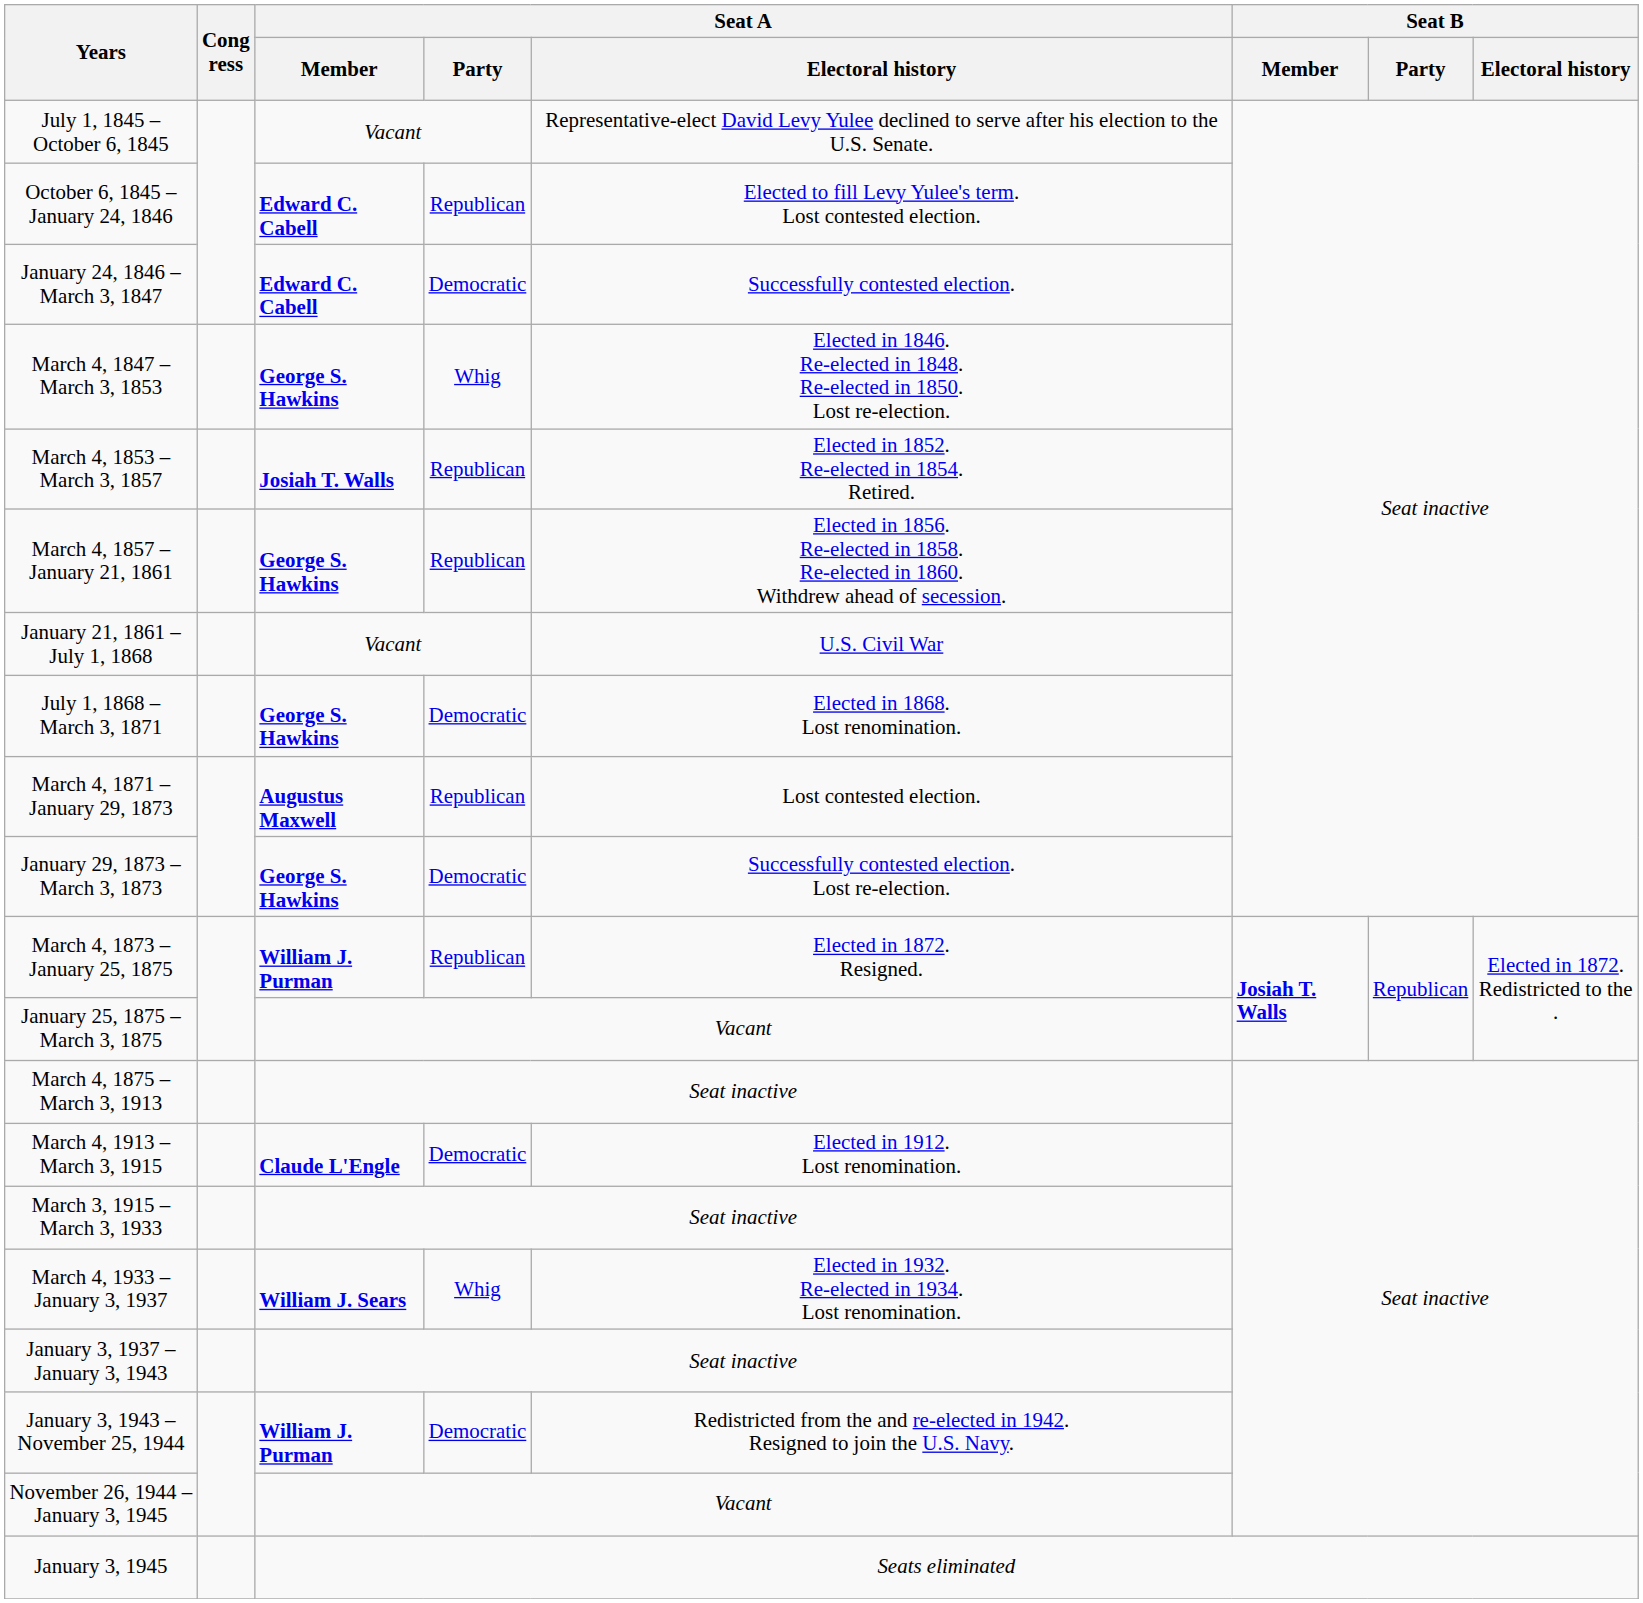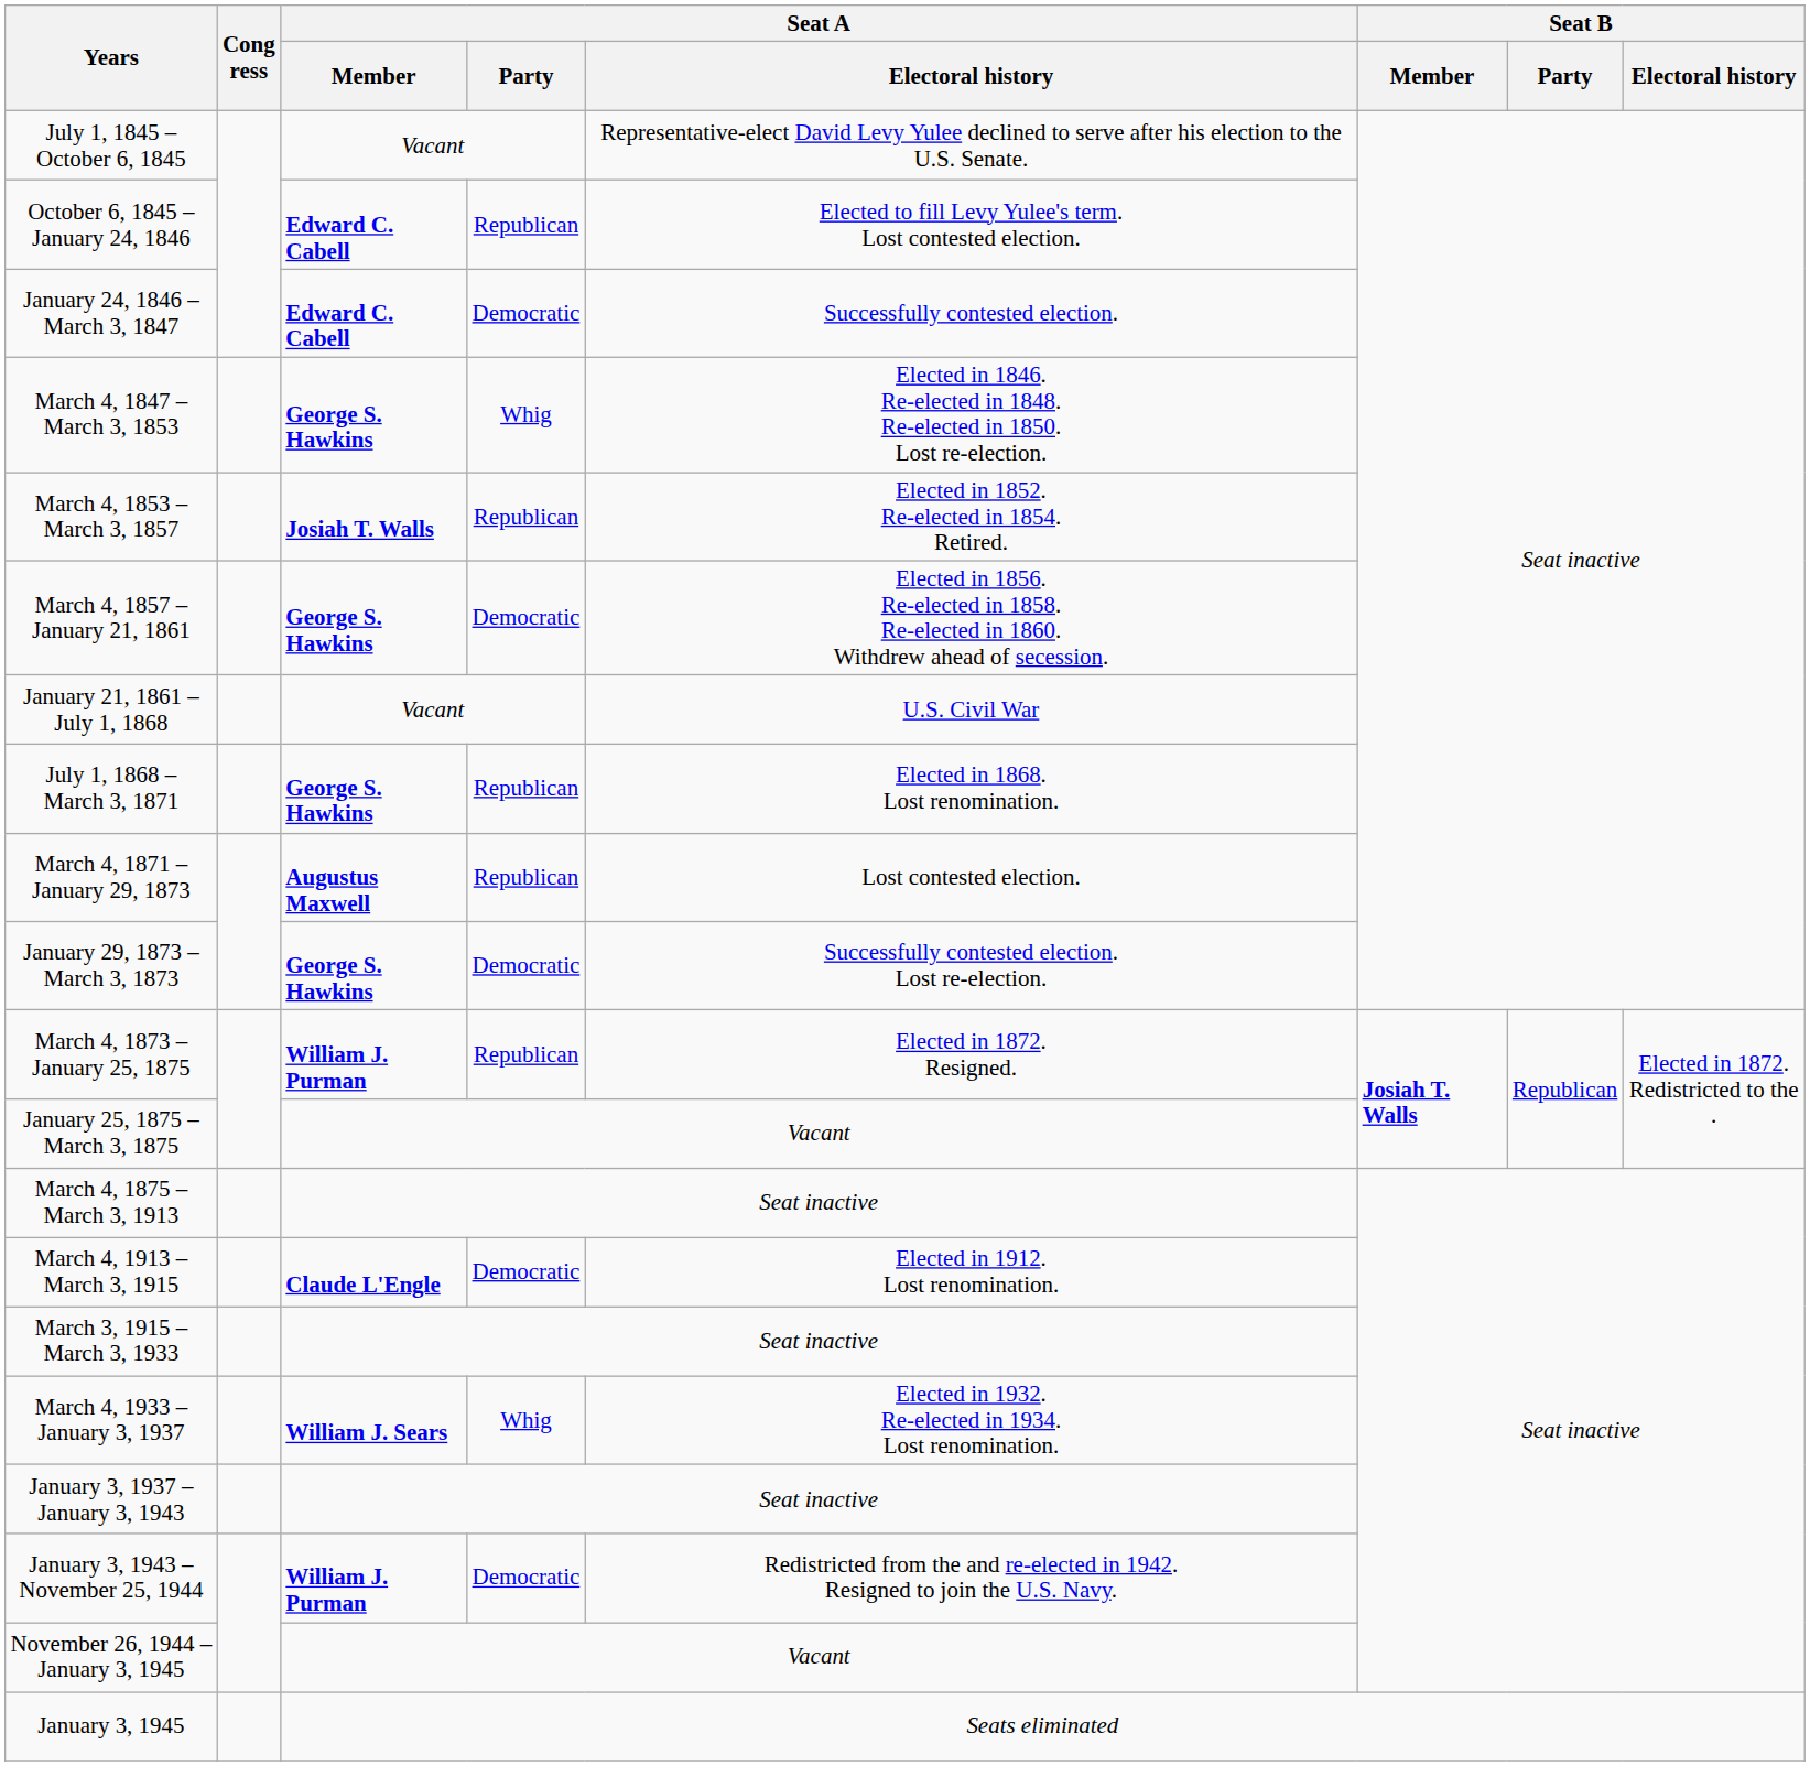 <table class="wikitable" style="text-align:center">
 <tr>
 <th rowspan=2>Years</th>
 <th rowspan=2>Cong<br>ress</th>
 <th colspan=3>Seat A</th>
 <th colspan=3>Seat B</th>
 </tr>
 <tr style="height:3em">
 <th>Member</th>
 <th>Party</th>
 <th>Electoral history</th>
 <th>Member</th>
 <th>Party</th>
 <th>Electoral history</th>
 </tr>
 <tr style="height:3em">
 <td nowrap>July 1, 1845 –<br>October 6, 1845</td>
 <td rowspan=3></td>
 <td colspan=2><em>Vacant</em></td>
 <td>Representative-elect <a href='#'>David Levy Yulee</a> declined to serve after his election to the U.S. Senate.</td>
 <td rowspan=10; colspan=3><em>Seat inactive</em></td>
 </tr>
 <tr style="height:3em">
 <td nowrap>October 6, 1845 –<br>January 24, 1846</td>
 <td align=left><br><strong><a href='#'>Edward C. Cabell</a><br></strong></td>
 <td><a href='#'>Republican</a></td>
 <td><a href='#'>Elected to fill Levy Yulee's term</a>.<br>Lost contested election.</td>
 </tr>
 <tr style="height:3em">
 <td nowrap>January 24, 1846 –<br>March 3, 1847</td>
 <td align=left><br><strong><a href='#'>Edward C. Cabell</a><br></strong></td>
 <td><a href='#'>Democratic</a></td>
 <td><a href='#'>Successfully contested election</a>.<br></td>
 </tr>
 <tr style="height:3em">
 <td nowrap>March 4, 1847 –<br>March 3, 1853</td>
 <td><br></td>
 <td align=left><br><strong><a href='#'>George S. Hawkins</a></strong><br></td>
 <td><a href='#'>Whig</a></td>
 <td><a href='#'>Elected in 1846</a>.<br><a href='#'>Re-elected in 1848</a>.<br><a href='#'>Re-elected in 1850</a>.<br>Lost re-election.</td>
 </tr>
 <tr style="height:3em">
 <td nowrap>March 4, 1853 –<br>March 3, 1857</td>
 <td></td>
 <td align=left><br><strong><a href='#'>Josiah T. Walls</a></strong><br></td>
 <td><a href='#'>Republican</a></td>
 <td><a href='#'>Elected in 1852</a>.<br><a href='#'>Re-elected in 1854</a>.<br>Retired.</td>
 </tr>
 <tr style="height:3em">
 <td nowrap>March 4, 1857 –<br>January 21, 1861</td>
 <td></td>
 <td align=left><br><strong><a href='#'>George S. Hawkins</a></strong><br></td>
-<td><a href='#'>Republican</a></td>
+<td><a href='#'>Democratic</a></td>
 <td><a href='#'>Elected in 1856</a>.<br><a href='#'>Re-elected in 1858</a>.<br><a href='#'>Re-elected in 1860</a>.<br>Withdrew ahead of <a href='#'>secession</a>.</td>
 </tr>
 <tr style="height:3em">
 <td nowrap>January 21, 1861 –<br>July 1, 1868</td>
 <td></td>
 <td colspan=2><em>Vacant</em></td>
 <td><a href='#'>U.S. Civil War</a></td>
 </tr>
 <tr style="height:3em">
 <td nowrap>July 1, 1868 –<br>March 3, 1871</td>
 <td></td>
 <td align=left><br><strong><a href='#'>George S. Hawkins</a></strong><br></td>
-<td><a href='#'>Democratic</a></td>
+<td><a href='#'>Republican</a></td>
 <td><a href='#'>Elected in 1868</a>.<br>Lost renomination.</td>
 </tr>
 <tr style="height:3em">
 <td nowrap>March 4, 1871 –<br>January 29, 1873</td>
 <td rowspan=2></td>
 <td align=left><br><strong><a href='#'>Augustus Maxwell</a></strong><br></td>
 <td><a href='#'>Republican</a></td>
 <td>Lost contested election.</td>
 </tr>
 <tr style="height:3em">
 <td nowrap>January 29, 1873 –<br>March 3, 1873</td>
 <td align=left><br><strong><a href='#'>George S. Hawkins</a></strong><br></td>
 <td><a href='#'>Democratic</a></td>
 <td><a href='#'>Successfully contested election</a>.<br>Lost re-election.</td>
 </tr>
 <tr style="height:3em">
 <td nowrap>March 4, 1873 –<br>January 25, 1875</td>
 <td rowspan=2></td>
 <td align=left><br><strong><a href='#'>William J. Purman</a></strong><br></td>
 <td><a href='#'>Republican</a></td>
 <td><a href='#'>Elected in 1872</a>.<br>Resigned.</td>
 <td rowspan=2 align=left><br><strong><a href='#'>Josiah T. Walls</a></strong><br></td>
 <td rowspan=2 ><a href='#'>Republican</a></td>
 <td rowspan=2><a href='#'>Elected in 1872</a>.<br>Redistricted to the .</td>
 </tr>
 <tr style="height:3em">
 <td nowrap>January 25, 1875 –<br>March 3, 1875</td>
 <td colspan=3><em>Vacant</em></td>
 </tr>
 <tr style="height:3em">
 <td nowrap>March 4, 1875 –<br>March 3, 1913</td>
 <td></td>
 <td colspan=3><em>Seat inactive</em></td>
 <td rowspan=7; colspan=3><em>Seat inactive</em></td>
 </tr>
 <tr style="height:3em">
 <td nowrap>March 4, 1913 –<br>March 3, 1915</td>
 <td></td>
 <td align=left><br><strong><a href='#'>Claude L'Engle</a></strong><br></td>
 <td><a href='#'>Democratic</a></td>
 <td><a href='#'>Elected in 1912</a>.<br>Lost renomination.</td>
 </tr>
 <tr style="height:3em">
 <td nowrap>March 3, 1915 –<br>March 3, 1933</td>
 <td></td>
 <td colspan=3><em>Seat inactive</em></td>
 </tr>
 <tr style="height:3em">
 <td nowrap>March 4, 1933 –<br>January 3, 1937</td>
 <td></td>
 <td align=left><br><strong><a href='#'>William J. Sears</a></strong><br></td>
 <td><a href='#'>Whig</a></td>
 <td><a href='#'>Elected in 1932</a>.<br><a href='#'>Re-elected in 1934</a>.<br>Lost renomination.</td>
 </tr>
 <tr style="height:3em">
 <td nowrap>January 3, 1937 –<br>January 3, 1943</td>
 <td></td>
 <td colspan=3><em>Seat inactive</em></td>
 </tr>
 <tr style="height:3em">
 <td nowrap>January 3, 1943 –<br>November 25, 1944</td>
 <td rowspan=2></td>
 <td align=left><br><strong><a href='#'>William J. Purman</a></strong><br></td>
 <td><a href='#'>Democratic</a></td>
 <td>Redistricted from the  and <a href='#'>re-elected in 1942</a>.<br>Resigned to join the <a href='#'>U.S. Navy</a>.</td>
 </tr>
 <tr style="height:3em">
 <td nowrap>November 26, 1944 –<br>January 3, 1945</td>
 <td colspan=3><em>Vacant</em></td>
 </tr>
 <tr style="height:3em">
 <td>January 3, 1945</td>
 <td> </td>
 <td colspan=6><em>Seats eliminated</em></td>
 </tr>
 </table>
